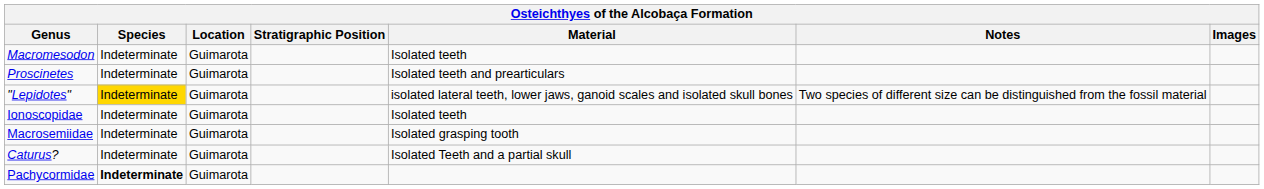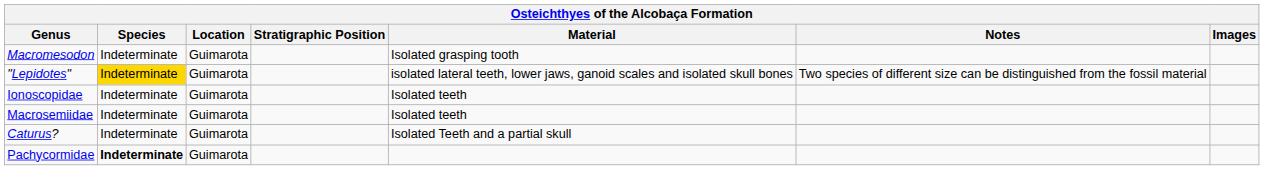 <table class="wikitable">
 <tr>
 <th colspan="7"><a href='#'>Osteichthyes</a> of the Alcobaça Formation</th>
 </tr>
 <tr>
 <th>Genus</th>
 <th>Species</th>
 <th>Location</th>
 <th>Stratigraphic Position</th>
 <th>Material</th>
 <th>Notes</th>
 <th>Images</th>
 </tr>
 <tr>
 <td><em><a href='#'>Macromesodon</a></em></td>
 <td>Indeterminate</td>
 <td>Guimarota</td>
 <td></td>
-<td>Isolated teeth</td>
-<td></td>
-<td></td>
-</tr>
-<tr>
-<td><em><a href='#'>Proscinetes</a></em></td>
-<td>Indeterminate</td>
-<td>Guimarota</td>
-<td></td>
-<td>Isolated teeth and prearticulars</td>
+<td>Isolated grasping tooth</td>
 <td></td>
 <td></td>
 </tr>
 <tr>
 <td><em>"<a href='#'>Lepidotes</a>"</em></td>
 <td style="background: gold;">Indeterminate</td>
 <td>Guimarota</td>
 <td></td>
 <td>isolated lateral teeth, lower jaws, ganoid scales and isolated skull bones</td>
 <td>Two species of different size can be distinguished from the fossil material</td>
 <td></td>
 </tr>
 <tr>
 <td><a href='#'>Ionoscopidae</a></td>
 <td>Indeterminate</td>
 <td>Guimarota</td>
 <td></td>
 <td>Isolated teeth</td>
 <td></td>
 <td></td>
 </tr>
 <tr>
 <td><a href='#'>Macrosemiidae</a></td>
 <td>Indeterminate</td>
 <td>Guimarota</td>
 <td></td>
-<td>Isolated grasping tooth</td>
+<td>Isolated teeth</td>
 <td></td>
 <td></td>
 </tr>
 <tr>
 <td><em><a href='#'>Caturus</a>?</em></td>
 <td>Indeterminate</td>
 <td>Guimarota</td>
 <td></td>
 <td>Isolated Teeth and a partial skull</td>
 <td></td>
 <td></td>
 </tr>
 <tr>
 <td><a href='#'>Pachycormidae</a></td>
 <td><strong>Indeterminate</strong></td>
 <td>Guimarota</td>
 <td></td>
 <td></td>
 <td></td>
 <td></td>
 </tr>
 </table>
